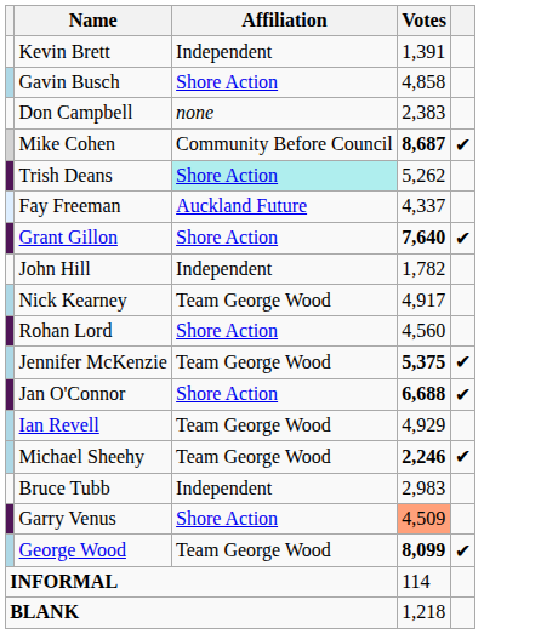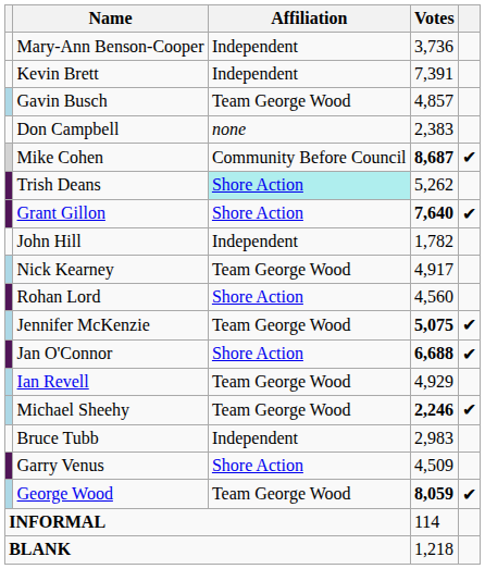 <table class="wikitable">
 <tr>
 <th></th>
 <th>Name</th>
 <th>Affiliation</th>
 <th>Votes</th>
 <th></th>
 </tr>
 <tr>
 <td></td>
+<td>Mary-Ann Benson-Cooper</td>
+<td>Independent</td>
+<td>3,736</td>
+<td></td>
+</tr>
+<tr>
+<td></td>
 <td>Kevin Brett</td>
 <td>Independent</td>
-<td>1,391</td>
+<td>7,391</td>
 <td></td>
 </tr>
 <tr>
 <td bgcolor="lightblue"></td>
 <td>Gavin Busch</td>
-<td><a href='#'>Shore Action</a></td>
-<td>4,858</td>
+<td>Team George Wood</td>
+<td>4,857</td>
 <td></td>
 </tr>
 <tr>
 <td></td>
 <td>Don Campbell</td>
 <td><em>none</em></td>
 <td>2,383</td>
 <td></td>
 </tr>
 <tr>
 <td bgcolor="lightgrey"></td>
 <td>Mike Cohen</td>
 <td>Community Before Council</td>
 <td><strong>8,687</strong></td>
 <td>✔</td>
 </tr>
 <tr>
 <td bgcolor="501557"></td>
 <td>Trish Deans</td>
 <td style="background: paleturquoise;"><a href='#'>Shore Action</a></td>
 <td>5,262</td>
-<td></td>
-</tr>
-<tr>
-<td bgcolor="#DDEEFF"></td>
-<td>Fay Freeman</td>
-<td><a href='#'>Auckland Future</a></td>
-<td>4,337</td>
 <td></td>
 </tr>
 <tr>
 <td bgcolor="501557"></td>
 <td><a href='#'>Grant Gillon</a></td>
 <td><a href='#'>Shore Action</a></td>
 <td><strong>7,640</strong></td>
 <td>✔</td>
 </tr>
 <tr>
 <td></td>
 <td>John Hill</td>
 <td>Independent</td>
 <td>1,782</td>
 <td></td>
 </tr>
 <tr>
 <td bgcolor="lightblue"></td>
 <td>Nick Kearney</td>
 <td>Team George Wood</td>
 <td>4,917</td>
 <td></td>
 </tr>
 <tr>
 <td bgcolor="501557"></td>
 <td>Rohan Lord</td>
 <td><a href='#'>Shore Action</a></td>
 <td>4,560</td>
 <td></td>
 </tr>
 <tr>
 <td bgcolor="lightblue"></td>
 <td>Jennifer McKenzie</td>
 <td>Team George Wood</td>
-<td><strong>5,375</strong></td>
+<td><strong>5,075</strong></td>
 <td>✔</td>
 </tr>
 <tr>
 <td bgcolor="501557"></td>
 <td>Jan O'Connor</td>
 <td><a href='#'>Shore Action</a></td>
 <td><strong>6,688</strong></td>
 <td>✔</td>
 </tr>
 <tr>
 <td bgcolor="lightblue"></td>
 <td><a href='#'>Ian Revell</a></td>
 <td>Team George Wood</td>
 <td>4,929</td>
 <td></td>
 </tr>
 <tr>
 <td bgcolor="lightblue"></td>
 <td>Michael Sheehy</td>
 <td>Team George Wood</td>
 <td><strong>2,246</strong></td>
 <td>✔</td>
 </tr>
 <tr>
 <td></td>
 <td>Bruce Tubb</td>
 <td>Independent</td>
 <td>2,983</td>
 <td></td>
 </tr>
 <tr>
 <td bgcolor="501557"></td>
 <td>Garry Venus</td>
 <td><a href='#'>Shore Action</a></td>
-<td style="background: lightsalmon;">4,509</td>
+<td>4,509</td>
 <td></td>
 </tr>
 <tr>
 <td bgcolor="lightblue"></td>
 <td><a href='#'>George Wood</a></td>
 <td>Team George Wood</td>
-<td><strong>8,099</strong></td>
+<td><strong>8,059</strong></td>
 <td>✔</td>
 </tr>
 <tr>
 <td colspan="3"><strong>INFORMAL</strong></td>
 <td>114</td>
 <td></td>
 </tr>
 <tr>
 <td colspan="3"><strong>BLANK</strong></td>
 <td>1,218</td>
 <td></td>
 </tr>
 </table>
